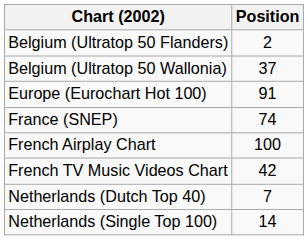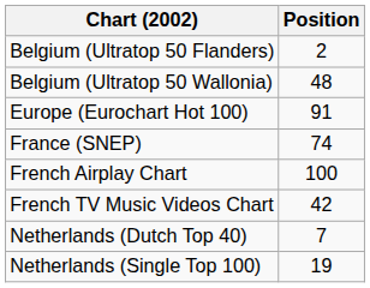 <table class="wikitable sortable">
 <tr>
 <th>Chart (2002)</th>
 <th>Position</th>
 </tr>
 <tr>
 <td>Belgium (Ultratop 50 Flanders)</td>
 <td align="center">2</td>
 </tr>
 <tr>
 <td>Belgium (Ultratop 50 Wallonia)</td>
-<td align="center">37</td>
+<td align="center">48</td>
 </tr>
 <tr>
 <td>Europe (Eurochart Hot 100)</td>
 <td align="center">91</td>
 </tr>
 <tr>
 <td>France (SNEP)</td>
 <td align="center">74</td>
 </tr>
 <tr>
 <td>French Airplay Chart</td>
 <td align="center">100</td>
 </tr>
 <tr>
 <td>French TV Music Videos Chart</td>
 <td align="center">42</td>
 </tr>
 <tr>
 <td>Netherlands (Dutch Top 40)</td>
 <td align="center">7</td>
 </tr>
 <tr>
 <td>Netherlands (Single Top 100)</td>
-<td align="center">14</td>
+<td align="center">19</td>
 </tr>
 </table>
